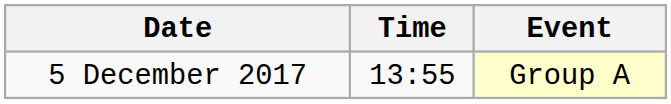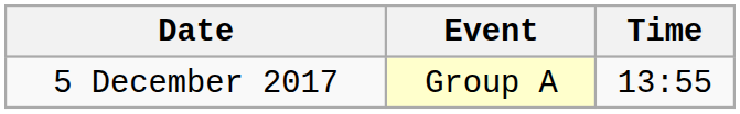 <table class = "wikitable" style="text-align:center;">
 <tr>
 <th width=150>Date</th>
+<th width=80>Event</th>
 <th width=50>Time</th>
-<th width=80>Event</th>
 </tr>
 <tr>
 <td>5 December 2017</td>
+<td bgcolor=ffffcc>Group A</td>
 <td>13:55</td>
-<td bgcolor=ffffcc>Group A</td>
 </tr>
 </table>
